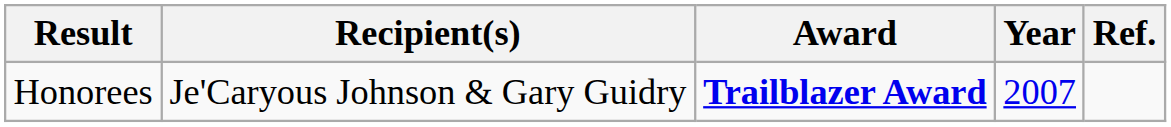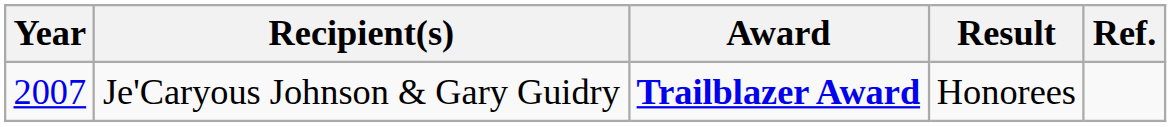 <table class="wikitable">
 <tr>
-<th>Result</th>
+<th>Year</th>
 <th>Recipient(s)</th>
 <th>Award</th>
-<th>Year</th>
+<th>Result</th>
 <th>Ref.</th>
 </tr>
 <tr>
-<td>Honorees</td>
+<td><a href='#'>2007</a></td>
 <td>Je'Caryous Johnson & Gary Guidry</td>
 <td><strong><a href='#'>Trailblazer Award</a></strong></td>
-<td><a href='#'>2007</a></td>
+<td>Honorees</td>
 <td></td>
 </tr>
 </table>
